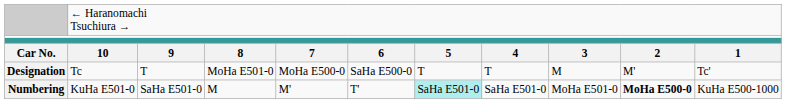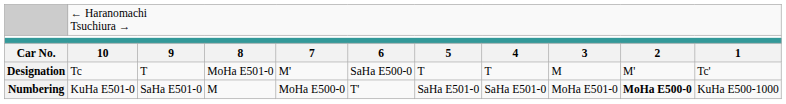 <table class="wikitable">
 <tr>
 <td style="background-color:#ccc;"> </td>
 <td colspan="10"><div>← Haranomachi</div><div>Tsuchiura →</div></td>
 </tr>
 <tr style="line-height: 3px; background-color: #FFFFFF;">
 <td colspan="11" style="padding:0; border:0;"> </td>
 </tr>
 <tr style="line-height: 7px; background-color: #339999;">
 <td colspan="11" style="padding:0; border:0;"> </td>
 </tr>
 <tr>
 <th>Car No.</th>
 <th>10</th>
 <th>9</th>
 <th>8</th>
 <th>7</th>
 <th>6</th>
 <th>5</th>
 <th>4</th>
 <th>3</th>
 <th>2</th>
 <th>1</th>
 </tr>
 <tr>
 <th>Designation</th>
 <td>Tc</td>
 <td>T</td>
 <td>MoHa E501-0</td>
-<td>MoHa E500-0</td>
+<td>M'</td>
 <td>SaHa E500-0</td>
 <td>T</td>
 <td>T</td>
 <td>M</td>
 <td>M'</td>
 <td>Tc'</td>
 </tr>
 <tr>
 <th>Numbering</th>
 <td>KuHa E501-0</td>
 <td>SaHa E501-0</td>
 <td>M</td>
-<td>M'</td>
+<td>MoHa E500-0</td>
 <td>T'</td>
-<td style="background: paleturquoise;">SaHa E501-0</td>
+<td>SaHa E501-0</td>
 <td>SaHa E501-0</td>
 <td>MoHa E501-0</td>
 <td><strong>MoHa E500-0</strong></td>
 <td>KuHa E500-1000</td>
 </tr>
 </table>
